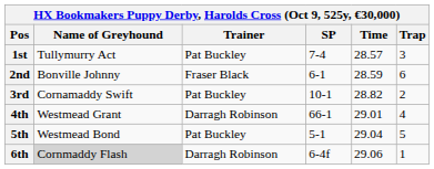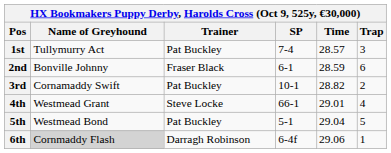 <table class="wikitable">
 <tr>
 <th colspan="6"><a href='#'>HX Bookmakers Puppy Derby</a>, <a href='#'>Harolds Cross</a> (Oct 9, 525y, €30,000)</th>
 </tr>
 <tr>
 <th width=30>Pos</th>
 <th width=180>Name of Greyhound</th>
 <th width=150>Trainer</th>
 <th width=50>SP</th>
 <th width=50>Time</th>
 <th width=30>Trap</th>
 </tr>
 <tr>
 <th>1st</th>
 <td>Tullymurry Act</td>
 <td>Pat Buckley</td>
 <td>7-4</td>
 <td>28.57</td>
 <td>3</td>
 </tr>
 <tr>
 <th>2nd</th>
 <td>Bonville Johnny</td>
 <td>Fraser Black</td>
 <td>6-1</td>
 <td>28.59</td>
 <td>6</td>
 </tr>
 <tr>
 <th>3rd</th>
 <td>Cornamaddy Swift</td>
 <td>Pat Buckley</td>
 <td>10-1</td>
 <td>28.82</td>
 <td>2</td>
 </tr>
 <tr>
 <th>4th</th>
 <td>Westmead Grant</td>
-<td>Darragh Robinson</td>
+<td>Steve Locke</td>
 <td>66-1</td>
 <td>29.01</td>
 <td>4</td>
 </tr>
 <tr>
 <th>5th</th>
 <td>Westmead Bond</td>
 <td>Pat Buckley</td>
 <td>5-1</td>
 <td>29.04</td>
 <td>5</td>
 </tr>
 <tr>
 <th>6th</th>
 <td style="background: lightgrey;">Cornmaddy Flash</td>
 <td>Darragh Robinson</td>
 <td>6-4f</td>
 <td>29.06</td>
 <td>1</td>
 </tr>
 </table>
